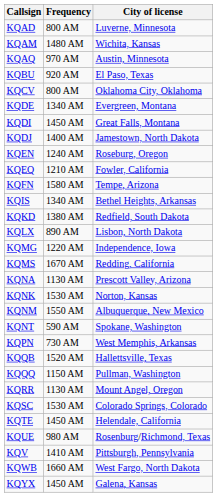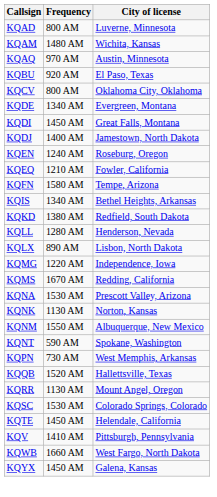 <table class="wikitable sortable">
 <tr>
 <th>Callsign</th>
 <th>Frequency</th>
 <th>City of license</th>
 </tr>
 <tr>
 <td><a href='#'>KQAD</a></td>
 <td>800 AM</td>
 <td><a href='#'>Luverne, Minnesota</a></td>
 </tr>
 <tr>
 <td><a href='#'>KQAM</a></td>
 <td>1480 AM</td>
 <td><a href='#'>Wichita, Kansas</a></td>
 </tr>
 <tr>
 <td><a href='#'>KQAQ</a></td>
 <td>970 AM</td>
 <td><a href='#'>Austin, Minnesota</a></td>
 </tr>
 <tr>
 <td><a href='#'>KQBU</a></td>
 <td>920 AM</td>
 <td><a href='#'>El Paso, Texas</a></td>
 </tr>
 <tr>
 <td><a href='#'>KQCV</a></td>
 <td>800 AM</td>
 <td><a href='#'>Oklahoma City, Oklahoma</a></td>
 </tr>
 <tr>
 <td><a href='#'>KQDE</a></td>
 <td>1340 AM</td>
 <td><a href='#'>Evergreen, Montana</a></td>
 </tr>
 <tr>
 <td><a href='#'>KQDI</a></td>
 <td>1450 AM</td>
 <td><a href='#'>Great Falls, Montana</a></td>
 </tr>
 <tr>
 <td><a href='#'>KQDJ</a></td>
 <td>1400 AM</td>
 <td><a href='#'>Jamestown, North Dakota</a></td>
 </tr>
 <tr>
 <td><a href='#'>KQEN</a></td>
 <td>1240 AM</td>
 <td><a href='#'>Roseburg, Oregon</a></td>
 </tr>
 <tr>
 <td><a href='#'>KQEQ</a></td>
 <td>1210 AM</td>
 <td><a href='#'>Fowler, California</a></td>
 </tr>
 <tr>
 <td><a href='#'>KQFN</a></td>
 <td>1580 AM</td>
 <td><a href='#'>Tempe, Arizona</a></td>
 </tr>
 <tr>
 <td><a href='#'>KQIS</a></td>
 <td>1340 AM</td>
 <td><a href='#'>Bethel Heights, Arkansas</a></td>
 </tr>
 <tr>
 <td><a href='#'>KQKD</a></td>
 <td>1380 AM</td>
 <td><a href='#'>Redfield, South Dakota</a></td>
 </tr>
 <tr>
+<td><a href='#'>KQLL</a></td>
+<td>1280 AM</td>
+<td><a href='#'>Henderson, Nevada</a></td>
+</tr>
+<tr>
 <td><a href='#'>KQLX</a></td>
 <td>890 AM</td>
 <td><a href='#'>Lisbon, North Dakota</a></td>
 </tr>
 <tr>
 <td><a href='#'>KQMG</a></td>
 <td>1220 AM</td>
 <td><a href='#'>Independence, Iowa</a></td>
 </tr>
 <tr>
 <td><a href='#'>KQMS</a></td>
 <td>1670 AM</td>
 <td><a href='#'>Redding, California</a></td>
 </tr>
 <tr>
 <td><a href='#'>KQNA</a></td>
-<td>1130 AM</td>
+<td>1530 AM</td>
 <td><a href='#'>Prescott Valley, Arizona</a></td>
 </tr>
 <tr>
 <td><a href='#'>KQNK</a></td>
-<td>1530 AM</td>
+<td>1130 AM</td>
 <td><a href='#'>Norton, Kansas</a></td>
 </tr>
 <tr>
 <td><a href='#'>KQNM</a></td>
 <td>1550 AM</td>
 <td><a href='#'>Albuquerque, New Mexico</a></td>
 </tr>
 <tr>
 <td><a href='#'>KQNT</a></td>
 <td>590 AM</td>
 <td><a href='#'>Spokane, Washington</a></td>
 </tr>
 <tr>
 <td><a href='#'>KQPN</a></td>
 <td>730 AM</td>
 <td><a href='#'>West Memphis, Arkansas</a></td>
 </tr>
 <tr>
 <td><a href='#'>KQQB</a></td>
 <td>1520 AM</td>
 <td><a href='#'>Hallettsville, Texas</a></td>
 </tr>
 <tr>
-<td><a href='#'>KQQQ</a></td>
-<td>1150 AM</td>
-<td><a href='#'>Pullman, Washington</a></td>
-</tr>
-<tr>
 <td><a href='#'>KQRR</a></td>
 <td>1130 AM</td>
 <td><a href='#'>Mount Angel, Oregon</a></td>
 </tr>
 <tr>
 <td><a href='#'>KQSC</a></td>
 <td>1530 AM</td>
 <td><a href='#'>Colorado Springs, Colorado</a></td>
 </tr>
 <tr>
 <td><a href='#'>KQTE</a></td>
 <td>1450 AM</td>
 <td><a href='#'>Helendale, California</a></td>
-</tr>
-<tr>
-<td><a href='#'>KQUE</a></td>
-<td>980 AM</td>
-<td><a href='#'>Rosenburg</a>/<a href='#'>Richmond, Texas</a></td>
 </tr>
 <tr>
 <td><a href='#'>KQV</a></td>
 <td>1410 AM</td>
 <td><a href='#'>Pittsburgh, Pennsylvania</a></td>
 </tr>
 <tr>
 <td><a href='#'>KQWB</a></td>
 <td>1660 AM</td>
 <td><a href='#'>West Fargo, North Dakota</a></td>
 </tr>
 <tr>
 <td><a href='#'>KQYX</a></td>
 <td>1450 AM</td>
 <td><a href='#'>Galena, Kansas</a></td>
 </tr>
 </table>
